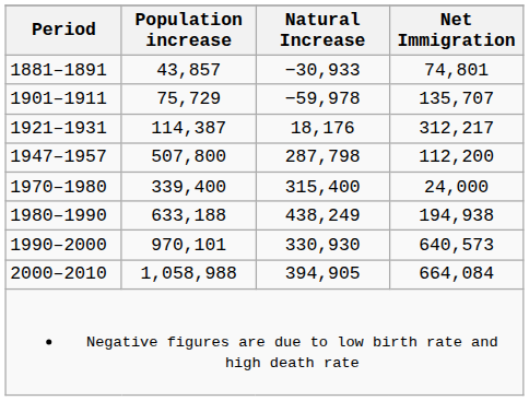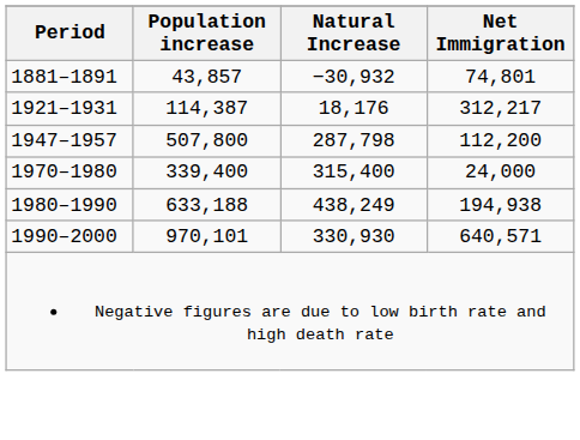 <table class="wikitable" style="float:right; text-align:center; margin:1em;">
 <tr>
 </tr>
 <tr>
 <th style="width:6em;">Period</th>
 <th style="width:7em;">Population increase</th>
 <th style="width:7em;">Natural Increase</th>
 <th style="width:7em;">Net Immigration</th>
 </tr>
 <tr>
 <td align=left>1881–1891</td>
 <td>43,857</td>
-<td>−30,933</td>
+<td>−30,932</td>
 <td>74,801</td>
-</tr>
-<tr>
-<td align=left>1901–1911</td>
-<td>75,729</td>
-<td>−59,978</td>
-<td>135,707</td>
 </tr>
 <tr>
 <td align=left>1921–1931</td>
 <td>114,387</td>
 <td>18,176</td>
 <td>312,217</td>
 </tr>
 <tr>
 <td align=left>1947–1957</td>
 <td>507,800</td>
 <td>287,798</td>
 <td>112,200</td>
 </tr>
 <tr>
 <td align=left>1970–1980</td>
 <td>339,400</td>
 <td>315,400</td>
 <td>24,000</td>
 </tr>
 <tr>
 <td align=left>1980–1990</td>
 <td>633,188</td>
 <td>438,249</td>
 <td>194,938</td>
 </tr>
 <tr>
 <td align=left>1990–2000</td>
 <td>970,101</td>
 <td>330,930</td>
-<td>640,573</td>
-</tr>
-<tr>
-<td align=left>2000–2010</td>
-<td>1,058,988</td>
-<td>394,905</td>
-<td>664,084</td>
+<td>640,571</td>
 </tr>
 <tr>
 <td colspan=4><br><ul><li><small> Negative figures are due to low birth rate and high death rate</small></li></ul></td>
 </tr>
 </table>
